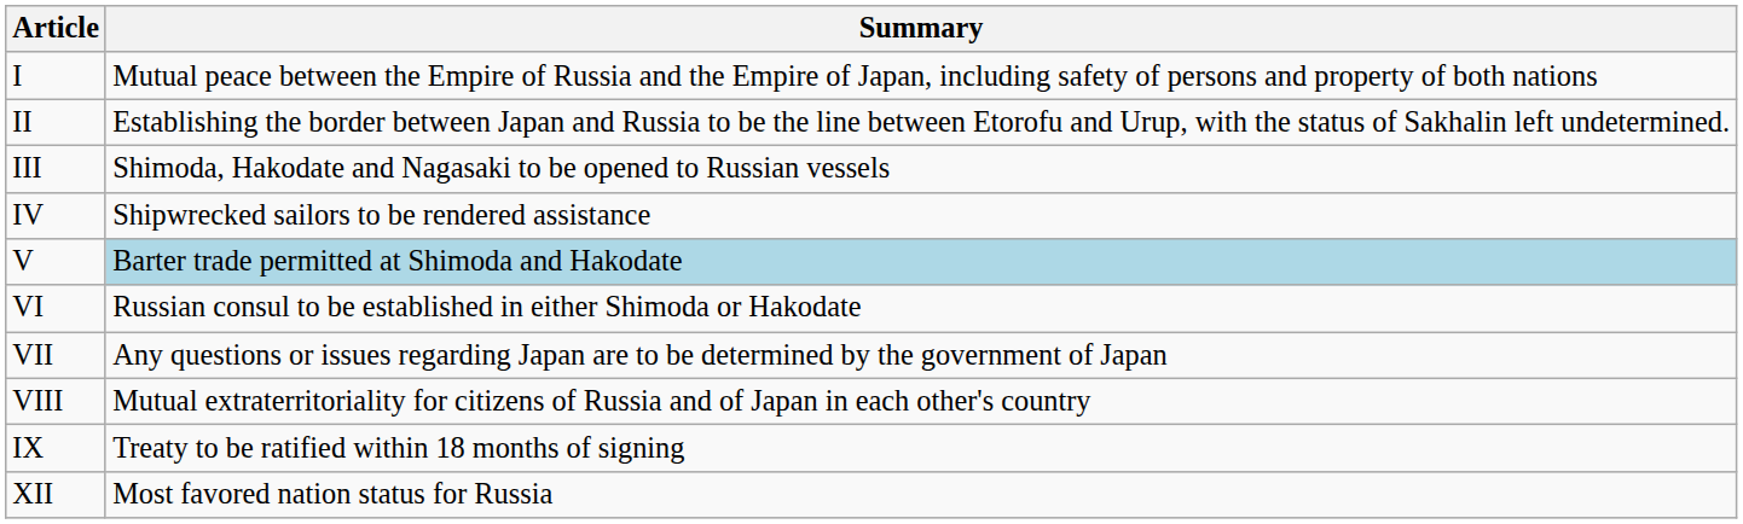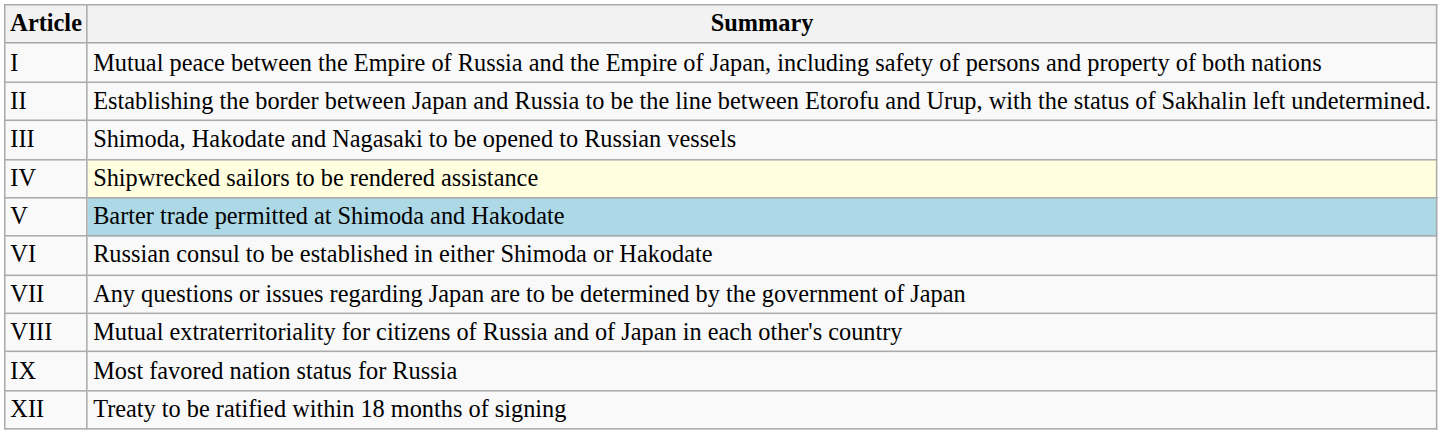 <table class="wikitable">
 <tr>
 <th>Article</th>
 <th>Summary</th>
 </tr>
 <tr>
 <td>I</td>
 <td>Mutual peace between the Empire of Russia and the Empire of Japan, including safety of persons and property of both nations</td>
 </tr>
 <tr>
 <td>II</td>
 <td>Establishing the border between Japan and Russia to be the line between Etorofu and Urup, with the status of Sakhalin left undetermined.</td>
 </tr>
 <tr>
 <td>III</td>
 <td>Shimoda, Hakodate and Nagasaki to be opened to Russian vessels</td>
 </tr>
 <tr>
 <td>IV</td>
-<td>Shipwrecked sailors to be rendered assistance</td>
+<td style="background: lightyellow;">Shipwrecked sailors to be rendered assistance</td>
 </tr>
 <tr>
 <td>V</td>
 <td style="background: lightblue;">Barter trade permitted at Shimoda and Hakodate</td>
 </tr>
 <tr>
 <td>VI</td>
 <td>Russian consul to be established in either Shimoda or Hakodate</td>
 </tr>
 <tr>
 <td>VII</td>
 <td>Any questions or issues regarding Japan are to be determined by the government of Japan</td>
 </tr>
 <tr>
 <td>VIII</td>
 <td>Mutual extraterritoriality for citizens of Russia and of Japan in each other's country</td>
 </tr>
 <tr>
 <td>IX</td>
-<td>Treaty to be ratified within 18 months of signing</td>
+<td>Most favored nation status for Russia</td>
 </tr>
 <tr>
 <td>XII</td>
-<td>Most favored nation status for Russia</td>
+<td>Treaty to be ratified within 18 months of signing</td>
 </tr>
 </table>
